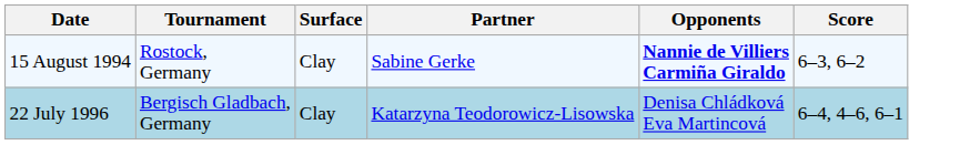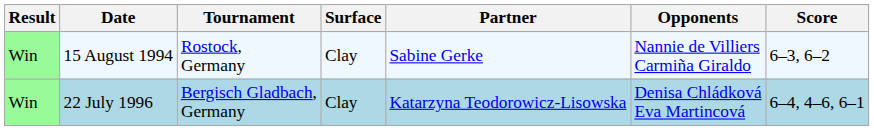 <table class="sortable wikitable">
 <tr>
+<th>Result</th>
 <th>Date</th>
 <th>Tournament</th>
 <th>Surface</th>
 <th>Partner</th>
 <th>Opponents</th>
 <th class="unsortable">Score</th>
 </tr>
 <tr style="background:#f0f8ff;">
+<td style="background:#98fb98;">Win</td>
 <td>15 August 1994</td>
 <td><a href='#'>Rostock</a>,<br>Germany</td>
 <td>Clay</td>
 <td> <a href='#'>Sabine Gerke</a></td>
-<td><strong> <a href='#'>Nannie de Villiers</a><br> <a href='#'>Carmiña Giraldo</a></strong></td>
+<td> <a href='#'>Nannie de Villiers</a><br> <a href='#'>Carmiña Giraldo</a></td>
 <td>6–3, 6–2</td>
 </tr>
 <tr style="background:lightblue;">
+<td style="background:#98fb98;">Win</td>
 <td>22 July 1996</td>
 <td><a href='#'>Bergisch Gladbach</a>,<br>Germany</td>
 <td>Clay</td>
 <td> <a href='#'>Katarzyna Teodorowicz-Lisowska</a></td>
 <td> <a href='#'>Denisa Chládková</a><br> <a href='#'>Eva Martincová</a></td>
 <td>6–4, 4–6, 6–1</td>
 </tr>
 </table>
